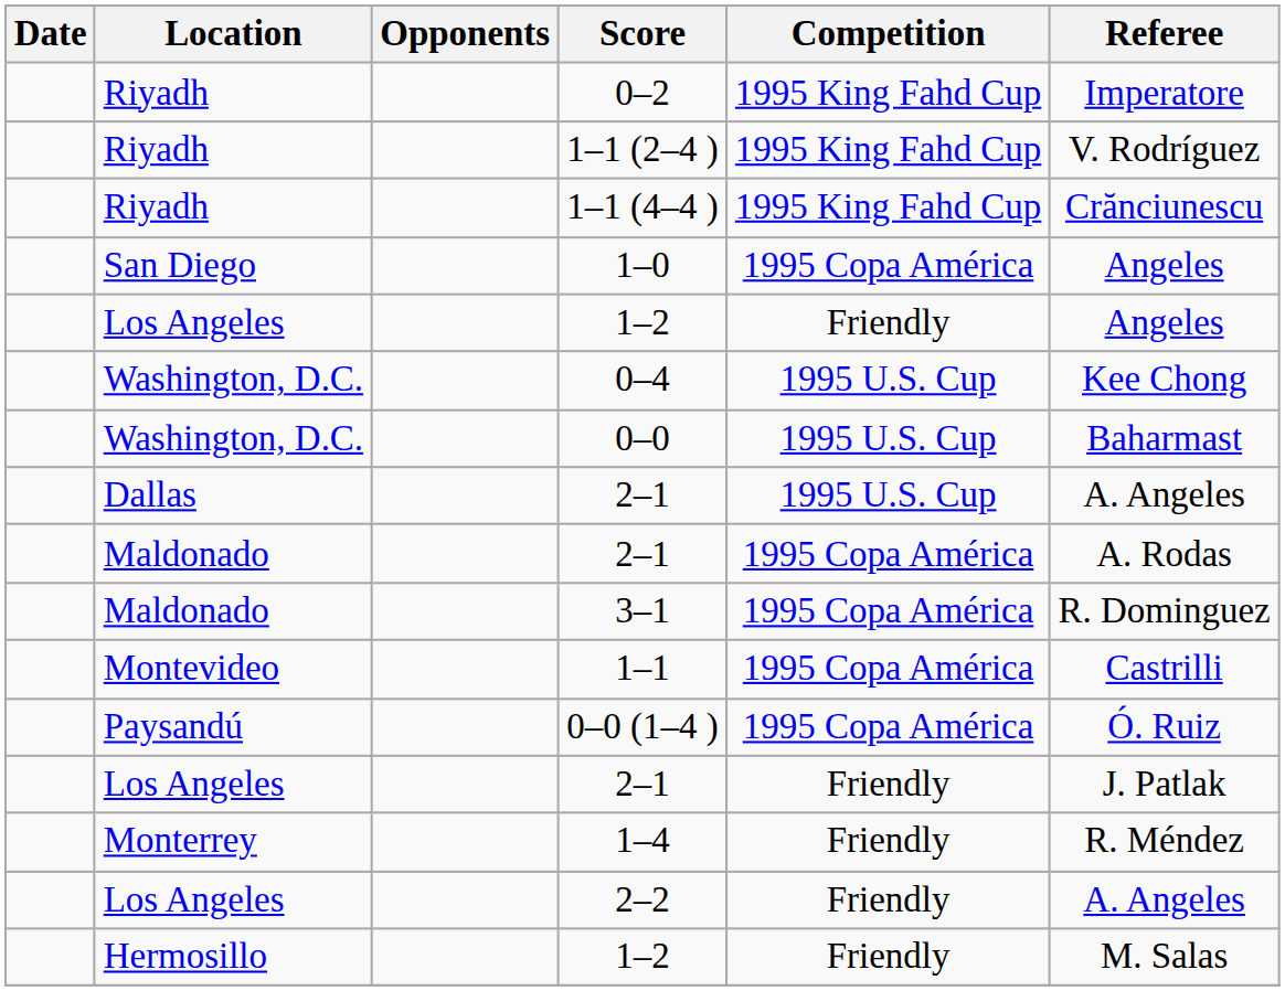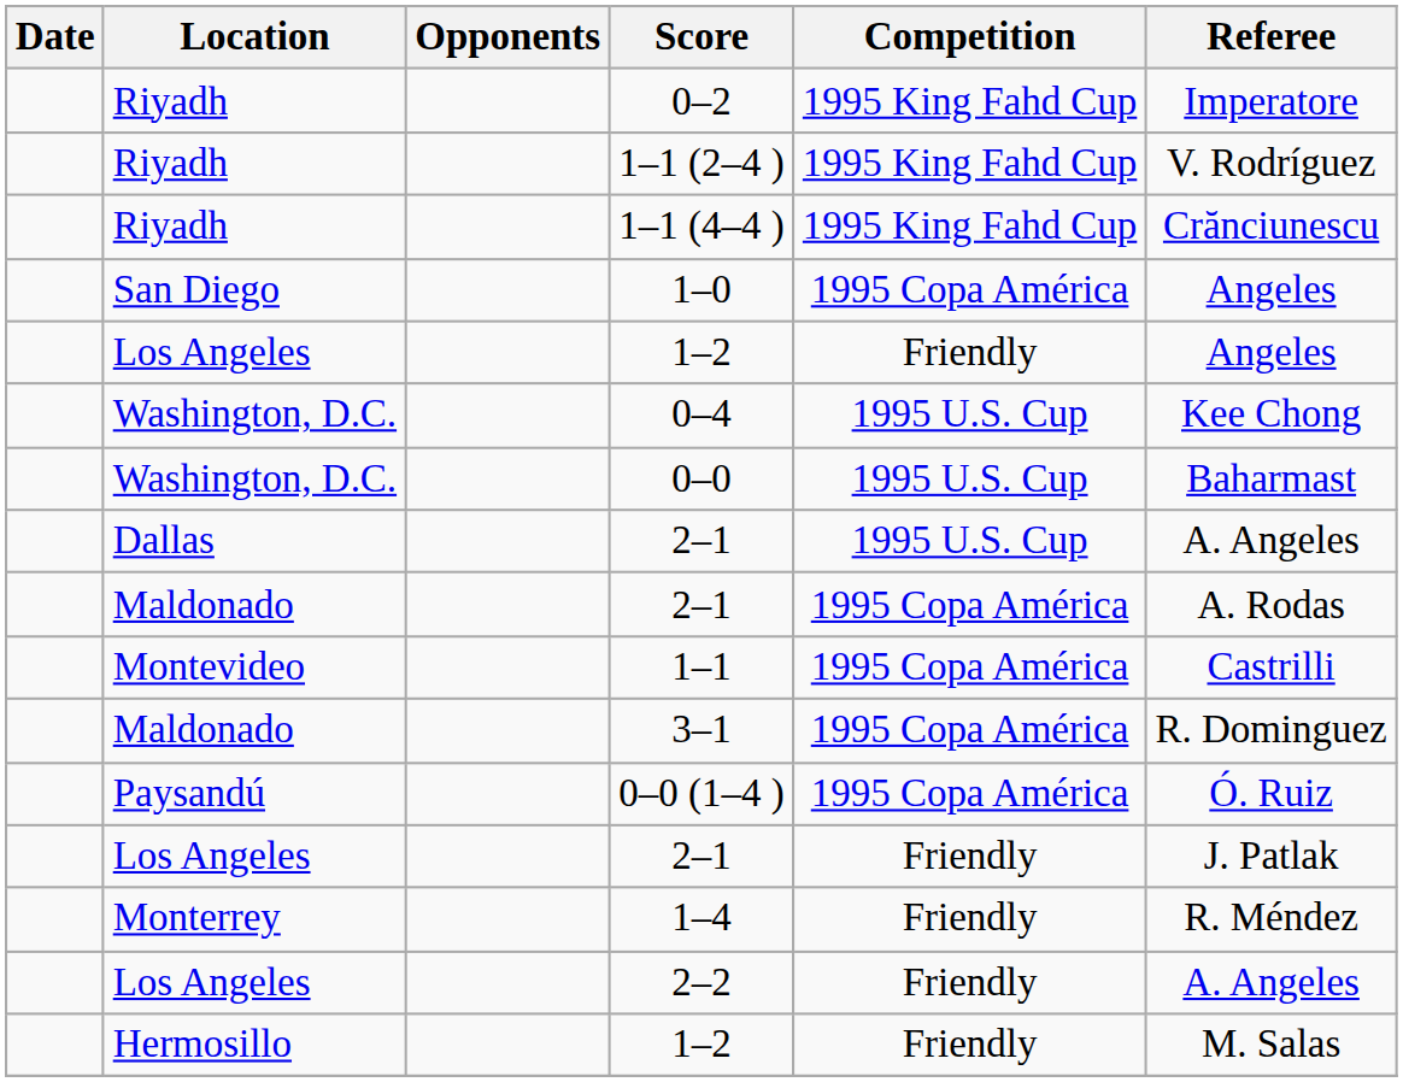 <table class="wikitable sortable" style="text-align:center">
 <tr>
 <th>Date</th>
 <th>Location</th>
 <th>Opponents</th>
 <th>Score</th>
 <th>Competition</th>
 <th>Referee</th>
 </tr>
 <tr>
 <td></td>
 <td align="left"> <a href='#'>Riyadh</a></td>
 <td></td>
 <td>0–2</td>
 <td><a href='#'>1995 King Fahd Cup</a></td>
 <td> <a href='#'>Imperatore</a></td>
 </tr>
 <tr>
 <td></td>
 <td align="left"> <a href='#'>Riyadh</a></td>
 <td></td>
 <td>1–1 (2–4 )</td>
 <td><a href='#'>1995 King Fahd Cup</a></td>
 <td> V. Rodríguez</td>
 </tr>
 <tr>
 <td></td>
 <td align="left"> <a href='#'>Riyadh</a></td>
 <td></td>
 <td>1–1 (4–4 )</td>
 <td><a href='#'>1995 King Fahd Cup</a></td>
 <td> <a href='#'>Crănciunescu</a></td>
 </tr>
 <tr>
 <td></td>
 <td align="left"> <a href='#'>San Diego</a></td>
 <td></td>
 <td>1–0</td>
 <td><a href='#'>1995 Copa América</a></td>
 <td> <a href='#'>Angeles</a></td>
 </tr>
 <tr>
 <td></td>
 <td align="left"> <a href='#'>Los Angeles</a></td>
 <td></td>
 <td>1–2</td>
 <td>Friendly</td>
 <td> <a href='#'>Angeles</a></td>
 </tr>
 <tr>
 <td></td>
 <td align="left"> <a href='#'>Washington, D.C.</a></td>
 <td></td>
 <td>0–4</td>
 <td><a href='#'>1995 U.S. Cup</a></td>
 <td> <a href='#'>Kee Chong</a></td>
 </tr>
 <tr>
 <td></td>
 <td align="left"> <a href='#'>Washington, D.C.</a></td>
 <td></td>
 <td>0–0</td>
 <td><a href='#'>1995 U.S. Cup</a></td>
 <td> <a href='#'>Baharmast</a></td>
 </tr>
 <tr>
 <td></td>
 <td align="left"> <a href='#'>Dallas</a></td>
 <td></td>
 <td>2–1</td>
 <td><a href='#'>1995 U.S. Cup</a></td>
 <td> A. Angeles</td>
 </tr>
 <tr>
 <td></td>
 <td align="left"> <a href='#'>Maldonado</a></td>
 <td></td>
 <td>2–1</td>
 <td><a href='#'>1995 Copa América</a></td>
 <td> A. Rodas</td>
 </tr>
 <tr>
 <td></td>
+<td align="left"> <a href='#'>Montevideo</a></td>
+<td></td>
+<td>1–1</td>
+<td><a href='#'>1995 Copa América</a></td>
+<td> <a href='#'>Castrilli</a></td>
+</tr>
+<tr>
+<td></td>
 <td align="left"> <a href='#'>Maldonado</a></td>
 <td></td>
 <td>3–1</td>
 <td><a href='#'>1995 Copa América</a></td>
 <td> R. Dominguez</td>
-</tr>
-<tr>
-<td></td>
-<td align="left"> <a href='#'>Montevideo</a></td>
-<td></td>
-<td>1–1</td>
-<td><a href='#'>1995 Copa América</a></td>
-<td> <a href='#'>Castrilli</a></td>
 </tr>
 <tr>
 <td></td>
 <td align="left"> <a href='#'>Paysandú</a></td>
 <td></td>
 <td>0–0 (1–4 )</td>
 <td><a href='#'>1995 Copa América</a></td>
 <td> <a href='#'>Ó. Ruiz</a></td>
 </tr>
 <tr>
 <td></td>
 <td align="left"> <a href='#'>Los Angeles</a></td>
 <td></td>
 <td>2–1</td>
 <td>Friendly</td>
 <td> J. Patlak</td>
 </tr>
 <tr>
 <td></td>
 <td align="left"> <a href='#'>Monterrey</a></td>
 <td></td>
 <td>1–4</td>
 <td>Friendly</td>
 <td> R. Méndez</td>
 </tr>
 <tr>
 <td></td>
 <td align="left"> <a href='#'>Los Angeles</a></td>
 <td></td>
 <td>2–2</td>
 <td>Friendly</td>
 <td> <a href='#'>A. Angeles</a></td>
 </tr>
 <tr>
 <td></td>
 <td align="left"> <a href='#'>Hermosillo</a></td>
 <td></td>
 <td>1–2</td>
 <td>Friendly</td>
 <td> M. Salas</td>
 </tr>
 <tr>
 </tr>
 </table>
